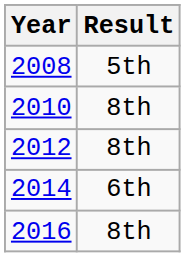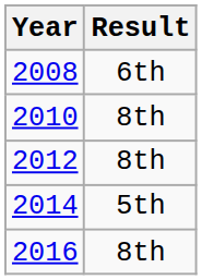 <table class="wikitable" style="text-align:center">
 <tr>
 <th>Year</th>
 <th>Result</th>
 </tr>
 <tr>
 <td><a href='#'>2008</a></td>
-<td>5th</td>
+<td>6th</td>
 </tr>
 <tr>
 <td><a href='#'>2010</a></td>
 <td>8th</td>
 </tr>
 <tr>
 <td><a href='#'>2012</a></td>
 <td>8th</td>
 </tr>
 <tr>
 <td><a href='#'>2014</a></td>
-<td>6th</td>
+<td>5th</td>
 </tr>
 <tr>
 <td><a href='#'>2016</a></td>
 <td>8th</td>
 </tr>
 </table>
